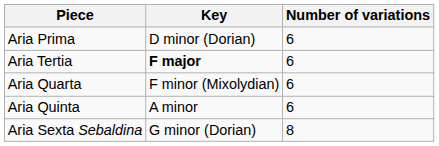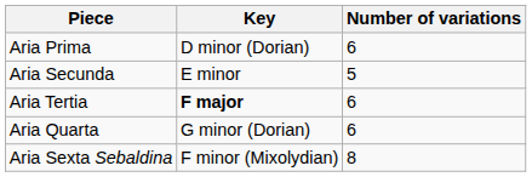 <table class="wikitable">
 <tr>
 <th>Piece</th>
 <th>Key</th>
 <th>Number of variations</th>
 </tr>
 <tr>
 <td>Aria Prima</td>
 <td>D minor (Dorian)</td>
 <td>6</td>
 </tr>
 <tr>
+<td>Aria Secunda</td>
+<td>E minor</td>
+<td>5</td>
+</tr>
+<tr>
 <td>Aria Tertia</td>
 <td><strong>F major</strong></td>
 <td>6</td>
 </tr>
 <tr>
 <td>Aria Quarta</td>
-<td>F minor (Mixolydian)</td>
-<td>6</td>
-</tr>
-<tr>
-<td>Aria Quinta</td>
-<td>A minor</td>
+<td>G minor (Dorian)</td>
 <td>6</td>
 </tr>
 <tr>
 <td>Aria Sexta <em>Sebaldina</em></td>
-<td>G minor (Dorian)</td>
+<td>F minor (Mixolydian)</td>
 <td>8</td>
 </tr>
 </table>
